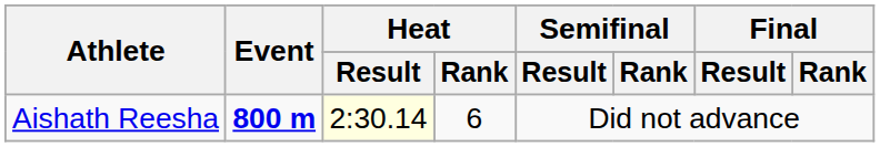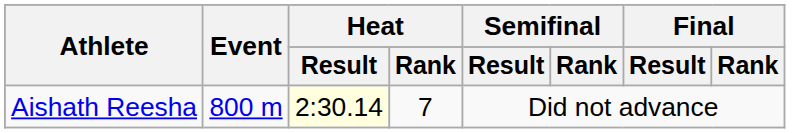 <table class="wikitable" style="font-size:90%">
 <tr>
 <th rowspan="2">Athlete</th>
 <th rowspan="2">Event</th>
 <th colspan="2">Heat</th>
 <th colspan="2">Semifinal</th>
 <th colspan="2">Final</th>
 </tr>
 <tr style="font-size:95%">
 <th>Result</th>
 <th>Rank</th>
 <th>Result</th>
 <th>Rank</th>
 <th>Result</th>
 <th>Rank</th>
 </tr>
 <tr align=center>
 <td align=left><a href='#'>Aishath Reesha</a></td>
-<td align=left><strong><a href='#'>800 m</a></strong></td>
+<td align=left><a href='#'>800 m</a></td>
 <td style="background: lightyellow;">2:30.14 <strong></strong></td>
-<td>6</td>
+<td>7</td>
 <td colspan=4>Did not advance</td>
 </tr>
 </table>
